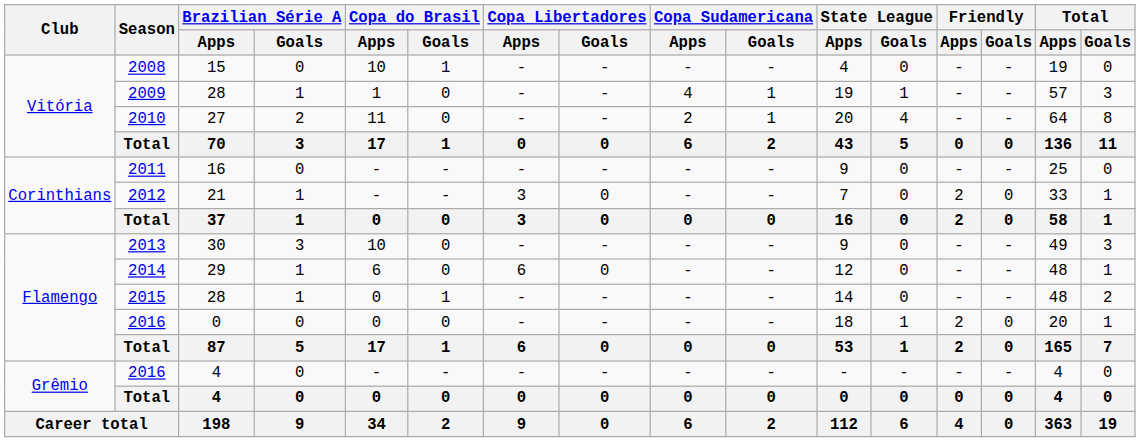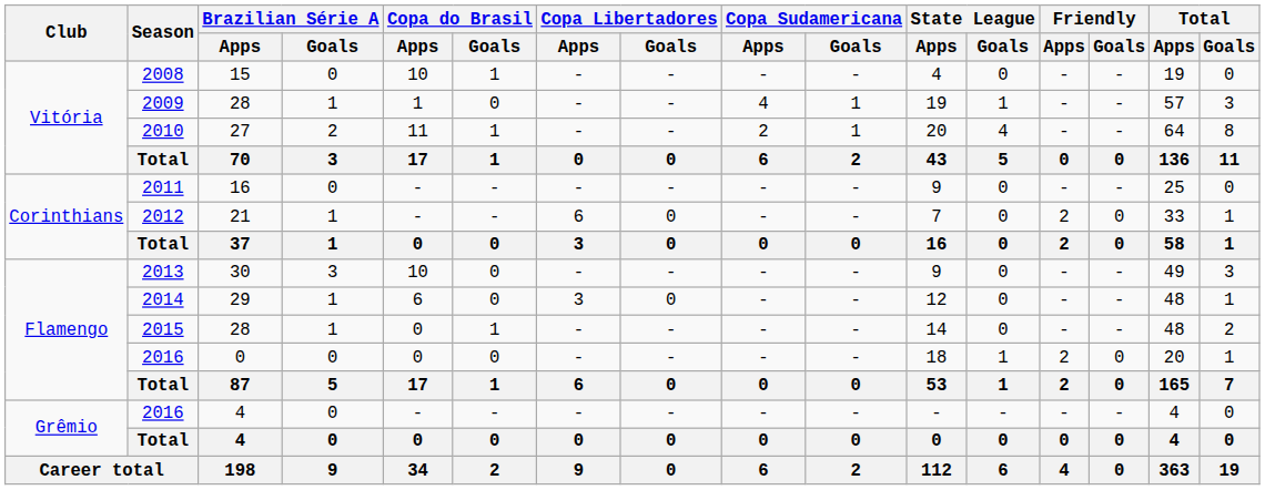 <table class="wikitable" style="text-align: center;">
 <tr>
 <th rowspan="2">Club</th>
 <th rowspan="2">Season</th>
 <th colspan="2"><a href='#'>Brazilian Série A</a></th>
 <th colspan="2"><a href='#'>Copa do Brasil</a></th>
 <th colspan="2"><a href='#'>Copa Libertadores</a></th>
 <th colspan="2"><a href='#'>Copa Sudamericana</a></th>
 <th colspan="2">State League</th>
 <th colspan="2">Friendly</th>
 <th colspan="2">Total</th>
 </tr>
 <tr>
 <th>Apps</th>
 <th>Goals</th>
 <th>Apps</th>
 <th>Goals</th>
 <th>Apps</th>
 <th>Goals</th>
 <th>Apps</th>
 <th>Goals</th>
 <th>Apps</th>
 <th>Goals</th>
 <th>Apps</th>
 <th>Goals</th>
 <th>Apps</th>
 <th>Goals</th>
 </tr>
 <tr>
 <td rowspan="4" valign="center"><a href='#'>Vitória</a></td>
 <td><a href='#'>2008</a></td>
 <td>15</td>
 <td>0</td>
 <td>10</td>
 <td>1</td>
 <td>-</td>
 <td>-</td>
 <td>-</td>
 <td>-</td>
 <td>4</td>
 <td>0</td>
 <td>-</td>
 <td>-</td>
 <td>19</td>
 <td>0</td>
 </tr>
 <tr>
 <td><a href='#'>2009</a></td>
 <td>28</td>
 <td>1</td>
 <td>1</td>
 <td>0</td>
 <td>-</td>
 <td>-</td>
 <td>4</td>
 <td>1</td>
 <td>19</td>
 <td>1</td>
 <td>-</td>
 <td>-</td>
 <td>57</td>
 <td>3</td>
 </tr>
 <tr>
 <td><a href='#'>2010</a></td>
 <td>27</td>
 <td>2</td>
 <td>11</td>
-<td>0</td>
+<td>1</td>
 <td>-</td>
 <td>-</td>
 <td>2</td>
 <td>1</td>
 <td>20</td>
 <td>4</td>
 <td>-</td>
 <td>-</td>
 <td>64</td>
 <td>8</td>
 </tr>
 <tr>
 <th colspan="1"><strong>Total</strong></th>
 <th>70</th>
 <th>3</th>
 <th>17</th>
 <th>1</th>
 <th>0</th>
 <th>0</th>
 <th>6</th>
 <th>2</th>
 <th>43</th>
 <th>5</th>
 <th>0</th>
 <th>0</th>
 <th>136</th>
 <th>11</th>
 </tr>
 <tr>
 <td rowspan="3" valign="center"><a href='#'>Corinthians</a></td>
 <td><a href='#'>2011</a></td>
 <td>16</td>
 <td>0</td>
 <td>-</td>
 <td>-</td>
 <td>-</td>
 <td>-</td>
 <td>-</td>
 <td>-</td>
 <td>9</td>
 <td>0</td>
 <td>-</td>
 <td>-</td>
 <td>25</td>
 <td>0</td>
 </tr>
 <tr>
 <td><a href='#'>2012</a></td>
 <td>21</td>
 <td>1</td>
 <td>-</td>
 <td>-</td>
-<td>3</td>
+<td>6</td>
 <td>0</td>
 <td>-</td>
 <td>-</td>
 <td>7</td>
 <td>0</td>
 <td>2</td>
 <td>0</td>
 <td>33</td>
 <td>1</td>
 </tr>
 <tr>
 <th colspan="1"><strong>Total</strong></th>
 <th>37</th>
 <th>1</th>
 <th>0</th>
 <th>0</th>
 <th>3</th>
 <th>0</th>
 <th>0</th>
 <th>0</th>
 <th>16</th>
 <th>0</th>
 <th>2</th>
 <th>0</th>
 <th>58</th>
 <th>1</th>
 </tr>
 <tr>
 <td rowspan="5" valign="center"><a href='#'>Flamengo</a></td>
 <td><a href='#'>2013</a></td>
 <td>30</td>
 <td>3</td>
 <td>10</td>
 <td>0</td>
 <td>-</td>
 <td>-</td>
 <td>-</td>
 <td>-</td>
 <td>9</td>
 <td>0</td>
 <td>-</td>
 <td>-</td>
 <td>49</td>
 <td>3</td>
 </tr>
 <tr>
 <td><a href='#'>2014</a></td>
 <td>29</td>
 <td>1</td>
 <td>6</td>
 <td>0</td>
-<td>6</td>
+<td>3</td>
 <td>0</td>
 <td>-</td>
 <td>-</td>
 <td>12</td>
 <td>0</td>
 <td>-</td>
 <td>-</td>
 <td>48</td>
 <td>1</td>
 </tr>
 <tr>
 <td><a href='#'>2015</a></td>
 <td>28</td>
 <td>1</td>
 <td>0</td>
 <td>1</td>
 <td>-</td>
 <td>-</td>
 <td>-</td>
 <td>-</td>
 <td>14</td>
 <td>0</td>
 <td>-</td>
 <td>-</td>
 <td>48</td>
 <td>2</td>
 </tr>
 <tr>
 <td><a href='#'>2016</a></td>
 <td>0</td>
 <td>0</td>
 <td>0</td>
 <td>0</td>
 <td>-</td>
 <td>-</td>
 <td>-</td>
 <td>-</td>
 <td>18</td>
 <td>1</td>
 <td>2</td>
 <td>0</td>
 <td>20</td>
 <td>1</td>
 </tr>
 <tr>
 <th colspan="1"><strong>Total</strong></th>
 <th>87</th>
 <th>5</th>
 <th>17</th>
 <th>1</th>
 <th>6</th>
 <th>0</th>
 <th>0</th>
 <th>0</th>
 <th>53</th>
 <th>1</th>
 <th>2</th>
 <th>0</th>
 <th>165</th>
 <th>7</th>
 </tr>
 <tr>
 <td rowspan="2" valign="center"><a href='#'>Grêmio</a></td>
 <td><a href='#'>2016</a></td>
 <td>4</td>
 <td>0</td>
 <td>-</td>
 <td>-</td>
 <td>-</td>
 <td>-</td>
 <td>-</td>
 <td>-</td>
 <td>-</td>
 <td>-</td>
 <td>-</td>
 <td>-</td>
 <td>4</td>
 <td>0</td>
 </tr>
 <tr>
 <th colspan="1"><strong>Total</strong></th>
 <th>4</th>
 <th>0</th>
 <th>0</th>
 <th>0</th>
 <th>0</th>
 <th>0</th>
 <th>0</th>
 <th>0</th>
 <th>0</th>
 <th>0</th>
 <th>0</th>
 <th>0</th>
 <th>4</th>
 <th>0</th>
 </tr>
 <tr>
 <th colspan="2"><strong>Career total</strong></th>
 <th>198</th>
 <th>9</th>
 <th>34</th>
 <th>2</th>
 <th>9</th>
 <th>0</th>
 <th>6</th>
 <th>2</th>
 <th>112</th>
 <th>6</th>
 <th>4</th>
 <th>0</th>
 <th>363</th>
 <th>19</th>
 </tr>
 </table>
